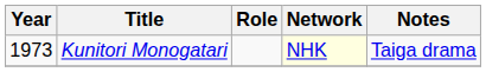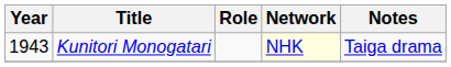 <table class="wikitable sortable">
 <tr>
 <th>Year</th>
 <th>Title</th>
 <th>Role</th>
 <th>Network</th>
 <th class="unsortable">Notes</th>
 </tr>
 <tr>
-<td>1973</td>
+<td>1943</td>
 <td><em><a href='#'>Kunitori Monogatari</a></em></td>
 <td></td>
 <td style="background: lightyellow;"><a href='#'>NHK</a></td>
 <td><a href='#'>Taiga drama</a></td>
 </tr>
 <tr>
 </tr>
 </table>
